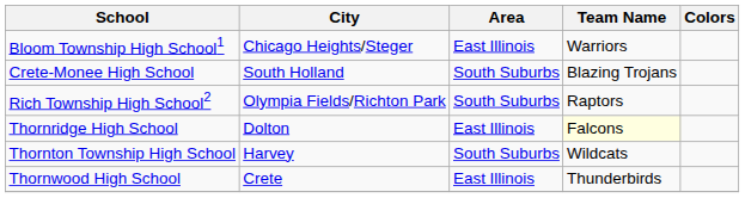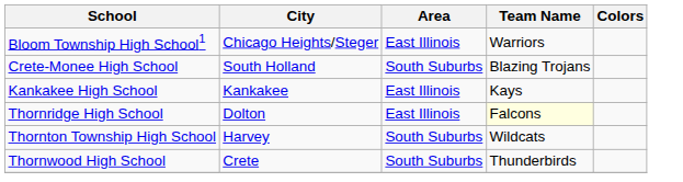 <table class="wikitable">
 <tr>
 <th>School</th>
 <th>City</th>
 <th>Area</th>
 <th>Team Name</th>
 <th>Colors</th>
 </tr>
 <tr>
 <td><a href='#'>Bloom Township High School</a><a href='#'><sup>1</sup></a></td>
 <td><a href='#'>Chicago Heights</a>/<a href='#'>Steger</a></td>
 <td><a href='#'>East Illinois</a></td>
 <td>Warriors</td>
 <td> </td>
 </tr>
 <tr>
 <td><a href='#'>Crete-Monee High School</a></td>
 <td><a href='#'>South Holland</a></td>
 <td><a href='#'>South Suburbs</a></td>
 <td>Blazing Trojans</td>
 <td> </td>
 </tr>
 <tr>
-<td><a href='#'>Rich Township High School</a><a href='#'><sup>2</sup></a></td>
-<td><a href='#'>Olympia Fields</a>/<a href='#'>Richton Park</a></td>
-<td><a href='#'>South Suburbs</a></td>
-<td>Raptors</td>
-<td>  </td>
+<td><a href='#'>Kankakee High School</a></td>
+<td><a href='#'>Kankakee</a></td>
+<td><a href='#'>East Illinois</a></td>
+<td>Kays</td>
+<td> </td>
 </tr>
 <tr>
 <td><a href='#'>Thornridge High School</a></td>
 <td><a href='#'>Dolton</a></td>
 <td><a href='#'>East Illinois</a></td>
 <td style="background: lightyellow;">Falcons</td>
 <td> </td>
 </tr>
 <tr>
 <td><a href='#'>Thornton Township High School</a></td>
 <td><a href='#'>Harvey</a></td>
 <td><a href='#'>South Suburbs</a></td>
 <td>Wildcats</td>
 <td> </td>
 </tr>
 <tr>
 <td><a href='#'>Thornwood High School</a></td>
 <td><a href='#'>Crete</a></td>
-<td><a href='#'>East Illinois</a></td>
+<td><a href='#'>South Suburbs</a></td>
 <td>Thunderbirds</td>
 <td> </td>
 </tr>
 <tr>
 </tr>
 </table>
